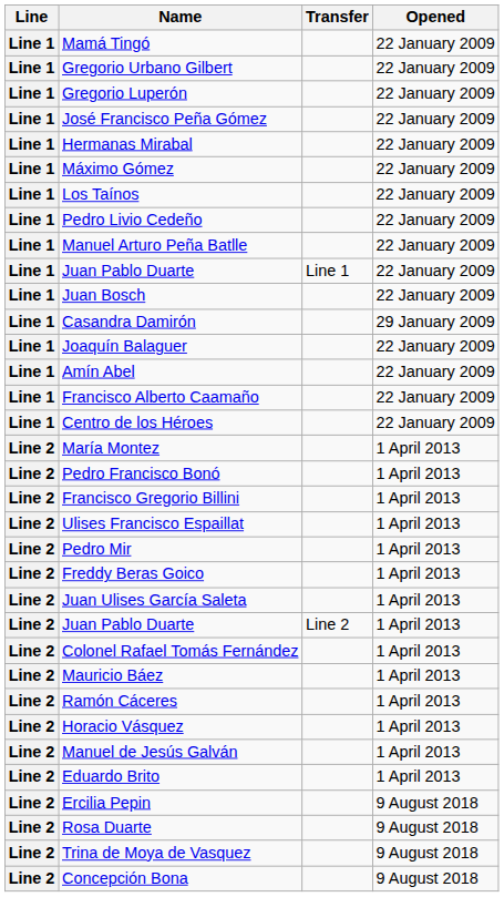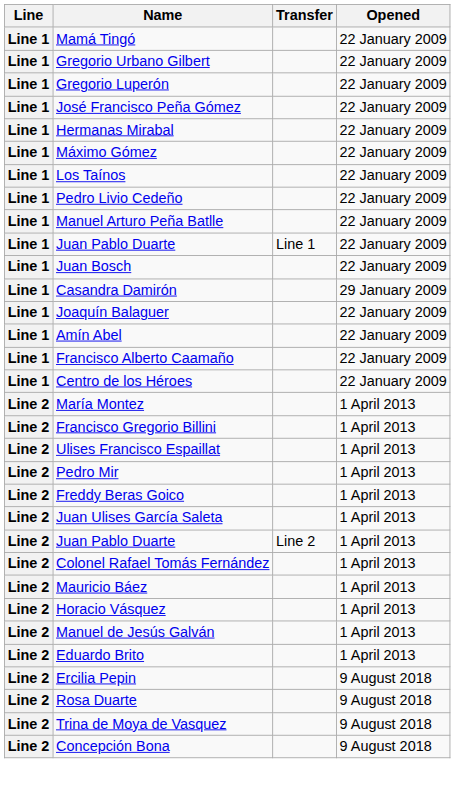 <table class="wikitable sortable">
 <tr>
 <th><span>Line</span></th>
 <th>Name</th>
 <th class="unsortable"><span>Transfer</span></th>
 <th><span>Opened</span></th>
 </tr>
 <tr>
 <th>Line 1</th>
 <td><a href='#'>Mamá Tingó</a></td>
 <td></td>
 <td>22 January 2009</td>
 </tr>
 <tr>
 <th>Line 1</th>
 <td><a href='#'>Gregorio Urbano Gilbert</a></td>
 <td></td>
 <td>22 January 2009</td>
 </tr>
 <tr>
 <th>Line 1</th>
 <td><a href='#'>Gregorio Luperón</a></td>
 <td></td>
 <td>22 January 2009</td>
 </tr>
 <tr>
 <th>Line 1</th>
 <td><a href='#'>José Francisco Peña Gómez</a></td>
 <td></td>
 <td>22 January 2009</td>
 </tr>
 <tr>
 <th>Line 1</th>
 <td><a href='#'>Hermanas Mirabal</a></td>
 <td></td>
 <td>22 January 2009</td>
 </tr>
 <tr>
 <th>Line 1</th>
 <td><a href='#'>Máximo Gómez</a></td>
 <td></td>
 <td>22 January 2009</td>
 </tr>
 <tr>
 <th>Line 1</th>
 <td><a href='#'>Los Taínos</a></td>
 <td></td>
 <td>22 January 2009</td>
 </tr>
 <tr>
 <th>Line 1</th>
 <td><a href='#'>Pedro Livio Cedeño</a></td>
 <td></td>
 <td>22 January 2009</td>
 </tr>
 <tr>
 <th>Line 1</th>
 <td><a href='#'>Manuel Arturo Peña Batlle</a></td>
 <td></td>
 <td>22 January 2009</td>
 </tr>
 <tr>
 <th>Line 1</th>
 <td><a href='#'>Juan Pablo Duarte</a></td>
 <td>Line 1</td>
 <td>22 January 2009</td>
 </tr>
 <tr>
 <th>Line 1</th>
 <td><a href='#'>Juan Bosch</a></td>
 <td></td>
 <td>22 January 2009</td>
 </tr>
 <tr>
 <th>Line 1</th>
 <td><a href='#'>Casandra Damirón</a></td>
 <td></td>
 <td>29 January 2009</td>
 </tr>
 <tr>
 <th>Line 1</th>
 <td><a href='#'>Joaquín Balaguer</a></td>
 <td></td>
 <td>22 January 2009</td>
 </tr>
 <tr>
 <th>Line 1</th>
 <td><a href='#'>Amín Abel</a></td>
 <td></td>
 <td>22 January 2009</td>
 </tr>
 <tr>
 <th>Line 1</th>
 <td><a href='#'>Francisco Alberto Caamaño</a></td>
 <td></td>
 <td>22 January 2009</td>
 </tr>
 <tr>
 <th>Line 1</th>
 <td><a href='#'>Centro de los Héroes</a></td>
 <td></td>
 <td>22 January 2009</td>
 </tr>
 <tr>
 <th>Line 2</th>
 <td><a href='#'>María Montez</a></td>
 <td></td>
 <td>1 April 2013</td>
 </tr>
 <tr>
 <th>Line 2</th>
-<td><a href='#'>Pedro Francisco Bonó</a></td>
-<td></td>
-<td>1 April 2013</td>
-</tr>
-<tr>
-<th>Line 2</th>
 <td><a href='#'>Francisco Gregorio Billini</a></td>
 <td></td>
 <td>1 April 2013</td>
 </tr>
 <tr>
 <th>Line 2</th>
 <td><a href='#'>Ulises Francisco Espaillat</a></td>
 <td></td>
 <td>1 April 2013</td>
 </tr>
 <tr>
 <th>Line 2</th>
 <td><a href='#'>Pedro Mir</a></td>
 <td></td>
 <td>1 April 2013</td>
 </tr>
 <tr>
 <th>Line 2</th>
 <td><a href='#'>Freddy Beras Goico</a></td>
 <td></td>
 <td>1 April 2013</td>
 </tr>
 <tr>
 <th>Line 2</th>
 <td><a href='#'>Juan Ulises García Saleta</a></td>
 <td></td>
 <td>1 April 2013</td>
 </tr>
 <tr>
 <th>Line 2</th>
 <td><a href='#'>Juan Pablo Duarte</a></td>
 <td>Line 2</td>
 <td>1 April 2013</td>
 </tr>
 <tr>
 <th>Line 2</th>
 <td><a href='#'>Colonel Rafael Tomás Fernández</a></td>
 <td></td>
 <td>1 April 2013</td>
 </tr>
 <tr>
 <th>Line 2</th>
 <td><a href='#'>Mauricio Báez</a></td>
 <td></td>
 <td>1 April 2013</td>
 </tr>
 <tr>
 <th>Line 2</th>
-<td><a href='#'>Ramón Cáceres</a></td>
-<td></td>
-<td>1 April 2013</td>
-</tr>
-<tr>
-<th>Line 2</th>
 <td><a href='#'>Horacio Vásquez</a></td>
 <td></td>
 <td>1 April 2013</td>
 </tr>
 <tr>
 <th>Line 2</th>
 <td><a href='#'>Manuel de Jesús Galván</a></td>
 <td></td>
 <td>1 April 2013</td>
 </tr>
 <tr>
 <th>Line 2</th>
 <td><a href='#'>Eduardo Brito</a></td>
 <td></td>
 <td>1 April 2013</td>
 </tr>
 <tr>
 <th>Line 2</th>
 <td><a href='#'>Ercilia Pepin</a></td>
 <td></td>
 <td>9 August 2018</td>
 </tr>
 <tr>
 <th>Line 2</th>
 <td><a href='#'>Rosa Duarte</a></td>
 <td></td>
 <td>9 August 2018</td>
 </tr>
 <tr>
 <th>Line 2</th>
 <td><a href='#'>Trina de Moya de Vasquez</a></td>
 <td></td>
 <td>9 August 2018</td>
 </tr>
 <tr>
 <th>Line 2</th>
 <td><a href='#'>Concepción Bona</a></td>
 <td></td>
 <td>9 August 2018</td>
 </tr>
 </table>
